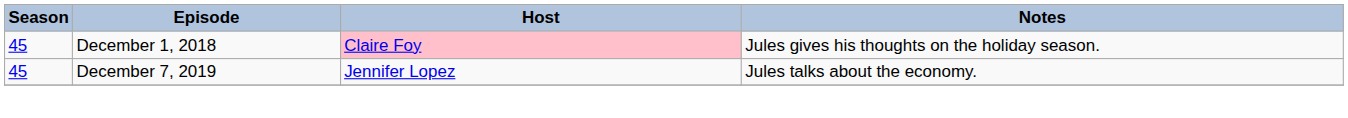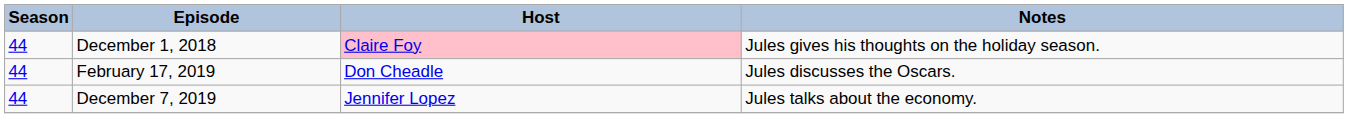 <table class="wikitable" style="width:100%;">
 <tr>
 <th style="background:#B0C4DE;" width="5%">Season</th>
 <th style="background:#B0C4DE;" width="20%">Episode</th>
 <th style="background:#B0C4DE;" width="30%">Host</th>
 <th style="background:#B0C4DE;" width="45%">Notes</th>
 </tr>
 <tr>
-<td><a href='#'>45</a></td>
+<td><a href='#'>44</a></td>
 <td>December 1, 2018</td>
 <td style="background: pink;"><a href='#'>Claire Foy</a></td>
 <td>Jules gives his thoughts on the holiday season.</td>
 </tr>
 <tr>
-<td><a href='#'>45</a></td>
+<td><a href='#'>44</a></td>
+<td>February 17, 2019</td>
+<td><a href='#'>Don Cheadle</a></td>
+<td>Jules discusses the Oscars.</td>
+</tr>
+<tr>
+<td><a href='#'>44</a></td>
 <td>December 7, 2019</td>
 <td><a href='#'>Jennifer Lopez</a></td>
 <td>Jules talks about the economy.</td>
 </tr>
 <tr>
 </tr>
 </table>
